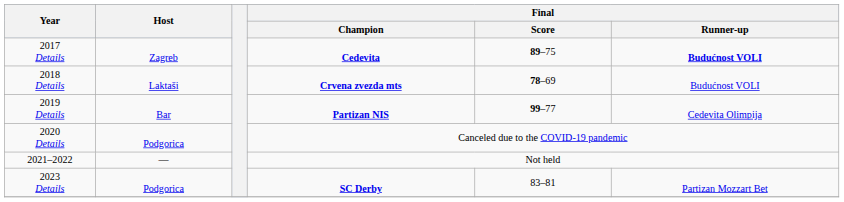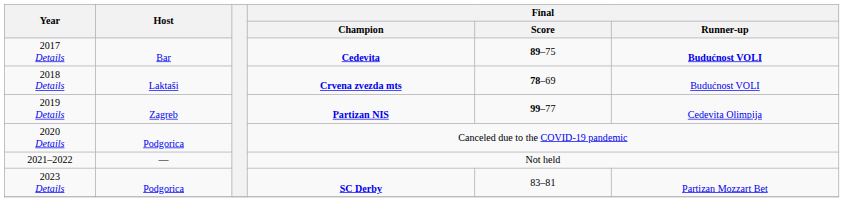 <table class="wikitable" style="font-size:90%; text-align: center;">
 <tr bgcolor=#C1D8FF>
 <th rowspan=2 width=6%>Year</th>
 <th rowspan=2 width=9%>Host</th>
 <th width=1% rowspan=8 bgcolor=ffffff></th>
 <th colspan=5>Final</th>
 </tr>
 <tr bgcolor=#EFEFEF>
 <th width=15%>Champion</th>
 <th width=9%>Score</th>
 <th width=15%>Runner-up</th>
 </tr>
 <tr>
 <td>2017<br><em><a href='#'>Details</a></em></td>
-<td><br><a href='#'>Zagreb</a></td>
+<td><br><a href='#'>Bar</a></td>
 <td><br><strong><a href='#'>Cedevita</a></strong></td>
 <td><strong>89</strong>–75</td>
 <td><strong><br><a href='#'>Budućnost VOLI</a></strong></td>
 </tr>
 <tr>
 <td>2018<br><em><a href='#'>Details</a></em></td>
 <td><br><a href='#'>Laktaši</a></td>
 <td><br><strong><a href='#'>Crvena zvezda mts</a></strong></td>
 <td><strong>78</strong>–69</td>
 <td><br><a href='#'>Budućnost VOLI</a></td>
 </tr>
 <tr>
 <td>2019<br><em><a href='#'>Details</a></em></td>
-<td><br><a href='#'>Bar</a></td>
+<td><br><a href='#'>Zagreb</a></td>
 <td><br><strong><a href='#'>Partizan NIS</a></strong></td>
 <td><strong>99</strong>–77</td>
 <td><br><a href='#'>Cedevita Olimpija</a></td>
 </tr>
 <tr>
 <td>2020<br><em><a href='#'>Details</a></em></td>
 <td><br><a href='#'>Podgorica</a></td>
 <td colspan=4>Canceled due to the <a href='#'>COVID-19 pandemic</a></td>
 </tr>
 <tr>
 <td>2021–2022</td>
 <td>—</td>
 <td colspan=4>Not held</td>
 </tr>
 <tr>
 <td>2023<br><em><a href='#'>Details</a></em></td>
 <td><br><a href='#'>Podgorica</a></td>
 <td><br><strong><a href='#'>SC Derby</a></strong></td>
 <td>83–81</td>
 <td><br><a href='#'>Partizan Mozzart Bet</a></td>
 </tr>
 <tr>
 </tr>
 </table>
